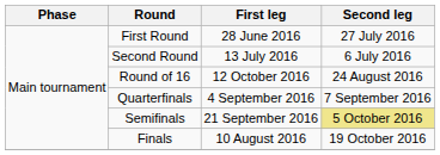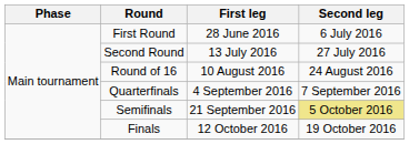 <table class="wikitable" style="text-align:center">
 <tr>
 <th>Phase</th>
 <th>Round</th>
 <th>First leg</th>
 <th>Second leg</th>
 </tr>
 <tr>
 <td rowspan=6>Main tournament</td>
 <td>First Round</td>
 <td>28 June 2016</td>
-<td>27 July 2016</td>
+<td>6 July 2016</td>
 </tr>
 <tr>
 <td>Second Round</td>
 <td>13 July 2016</td>
-<td>6 July 2016</td>
+<td>27 July 2016</td>
 </tr>
 <tr>
 <td>Round of 16</td>
-<td>12 October 2016</td>
+<td>10 August 2016</td>
 <td>24 August 2016</td>
 </tr>
 <tr>
 <td>Quarterfinals</td>
 <td>4 September 2016</td>
 <td>7 September 2016</td>
 </tr>
 <tr>
 <td>Semifinals</td>
 <td>21 September 2016</td>
 <td style="background: khaki;">5 October 2016</td>
 </tr>
 <tr>
 <td>Finals</td>
-<td>10 August 2016</td>
+<td>12 October 2016</td>
 <td>19 October 2016</td>
 </tr>
 <tr>
 </tr>
 </table>
